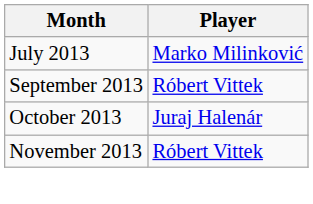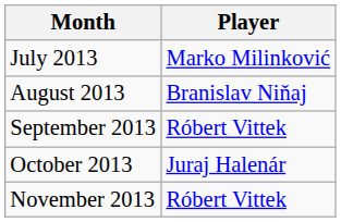 <table class="wikitable">
 <tr>
 <th>Month</th>
 <th>Player</th>
 </tr>
 <tr>
 <td>July 2013</td>
 <td> <a href='#'>Marko Milinković</a></td>
+</tr>
+<tr>
+<td>August 2013</td>
+<td> <a href='#'>Branislav Niňaj</a></td>
 </tr>
 <tr>
 <td>September 2013</td>
 <td> <a href='#'>Róbert Vittek</a></td>
 </tr>
 <tr>
 <td>October 2013</td>
 <td> <a href='#'>Juraj Halenár</a></td>
 </tr>
 <tr>
 <td>November 2013</td>
 <td> <a href='#'>Róbert Vittek</a></td>
 </tr>
 </table>
